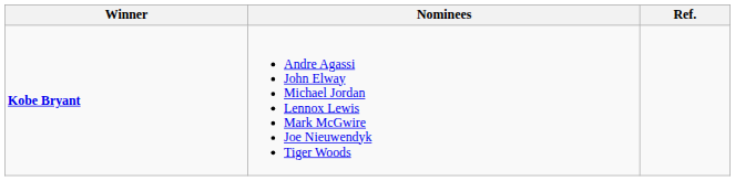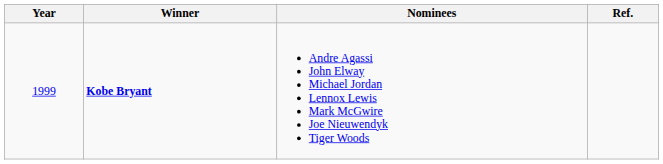 <table class="wikitable" width=70%>
 <tr>
+<th>Year</th>
 <th>Winner</th>
 <th>Nominees</th>
 <th>Ref.</th>
 </tr>
 <tr>
+<td align="center"><a href='#'>1999</a></td>
 <td><strong><a href='#'>Kobe Bryant</a></strong></td>
 <td><br><ul><li><a href='#'>Andre Agassi</a></li><li><a href='#'>John Elway</a></li><li><a href='#'>Michael Jordan</a></li><li><a href='#'>Lennox Lewis</a></li><li><a href='#'>Mark McGwire</a></li><li><a href='#'>Joe Nieuwendyk</a></li><li><a href='#'>Tiger Woods</a></li></ul></td>
 <td align="center"></td>
 </tr>
 </table>
